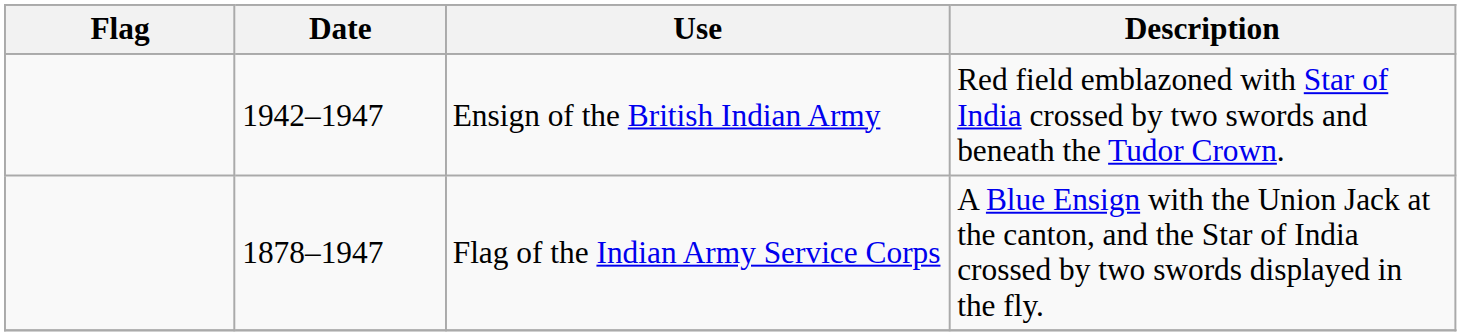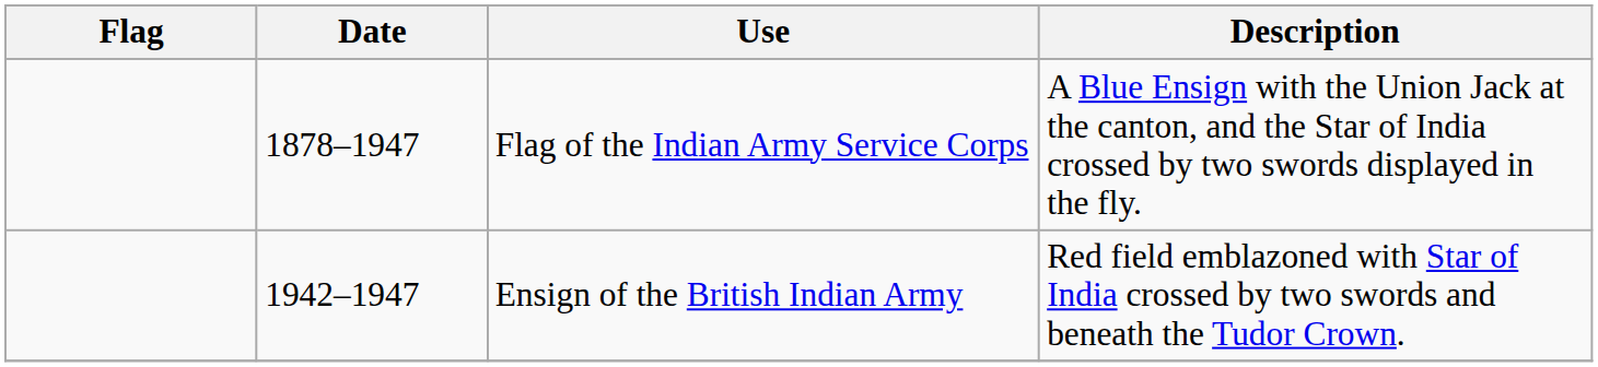 <table class="wikitable">
 <tr>
 <th style="width:110px;">Flag</th>
 <th style="width:100px;">Date</th>
 <th style="width:250px;">Use</th>
 <th style="width:250px;">Description</th>
 </tr>
 <tr>
 <td></td>
+<td>1878–1947</td>
+<td>Flag of the <a href='#'>Indian Army Service Corps</a></td>
+<td>A <a href='#'>Blue Ensign</a> with the Union Jack at the canton, and the Star of India crossed by two swords displayed in the fly.</td>
+</tr>
+<tr>
+<td></td>
 <td>1942–1947</td>
 <td>Ensign of the <a href='#'>British Indian Army</a></td>
 <td>Red field emblazoned with <a href='#'>Star of India</a> crossed by two swords and beneath the <a href='#'>Tudor Crown</a>.</td>
 </tr>
 <tr>
-<td></td>
-<td>1878–1947</td>
-<td>Flag of the <a href='#'>Indian Army Service Corps</a></td>
-<td>A <a href='#'>Blue Ensign</a> with the Union Jack at the canton, and the Star of India crossed by two swords displayed in the fly.</td>
-</tr>
-<tr>
 </tr>
 </table>
